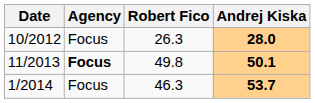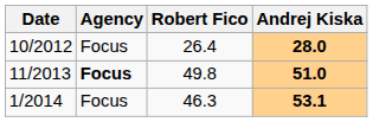 <table class="wikitable" style=text-align:center>
 <tr>
 <th>Date</th>
 <th>Agency</th>
 <th>Robert Fico</th>
 <th>Andrej Kiska</th>
 </tr>
 <tr>
 <td align=left>10/2012</td>
 <td align=left>Focus</td>
-<td>26.3</td>
+<td>26.4</td>
 <td style="background:#FFD18D"><strong>28.0</strong></td>
 </tr>
 <tr>
 <td align=left>11/2013</td>
 <td align=left><strong>Focus</strong></td>
 <td>49.8</td>
-<td style="background:#FFD18D"><strong>50.1</strong></td>
+<td style="background:#FFD18D"><strong>51.0</strong></td>
 </tr>
 <tr>
 <td align=left>1/2014</td>
 <td align=left>Focus</td>
 <td>46.3</td>
-<td style="background:#FFD18D"><strong>53.7</strong></td>
+<td style="background:#FFD18D"><strong>53.1</strong></td>
 </tr>
 </table>
